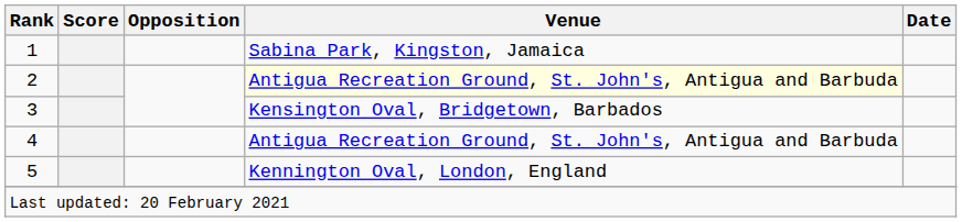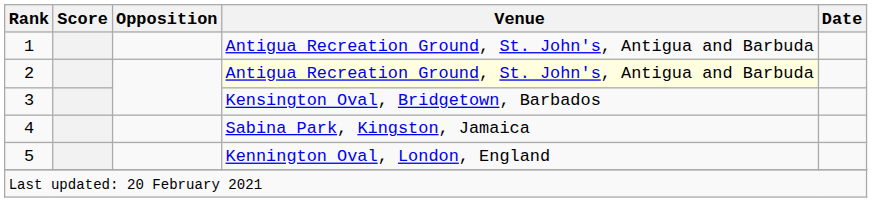 <table class="wikitable plainrowheaders sortable">
 <tr>
 <th scope=col>Rank</th>
 <th scope=col>Score</th>
 <th scope=col>Opposition</th>
 <th scope=col>Venue</th>
 <th scope=col>Date</th>
 </tr>
 <tr>
 <td align=center>1</td>
 <th scope=row style=text-align:center;></th>
 <td></td>
-<td><a href='#'>Sabina Park</a>, <a href='#'>Kingston</a>, Jamaica</td>
+<td><a href='#'>Antigua Recreation Ground</a>, <a href='#'>St. John's</a>, Antigua and Barbuda</td>
 <td></td>
 </tr>
 <tr>
 <td align=center>2</td>
 <th scope=row style=text-align:center;></th>
 <td rowspan=2></td>
 <td style="background: lightyellow;"><a href='#'>Antigua Recreation Ground</a>, <a href='#'>St. John's</a>, Antigua and Barbuda</td>
 <td></td>
 </tr>
 <tr>
 <td align=center>3</td>
 <th scope=row style=text-align:center;></th>
 <td><a href='#'>Kensington Oval</a>, <a href='#'>Bridgetown</a>, Barbados</td>
 <td></td>
 </tr>
 <tr>
 <td align=center>4</td>
 <th scope=row style=text-align:center;></th>
 <td></td>
-<td><a href='#'>Antigua Recreation Ground</a>, <a href='#'>St. John's</a>, Antigua and Barbuda</td>
+<td><a href='#'>Sabina Park</a>, <a href='#'>Kingston</a>, Jamaica</td>
 <td></td>
 </tr>
 <tr>
 <td align=center>5</td>
 <th scope=row style=text-align:center;></th>
 <td></td>
 <td><a href='#'>Kennington Oval</a>, <a href='#'>London</a>, England</td>
 <td></td>
 </tr>
 <tr>
 </tr>
 <tr class=sortbottom>
 <td colspan=5><small>Last updated: 20 February 2021</small></td>
 </tr>
 </table>
